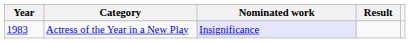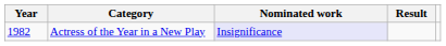 <table class="wikitable">
 <tr>
 <th scope="col" style="width:5em;">Year</th>
 <th scope="col" style="width:28em;">Category</th>
 <th scope="col" style="width:27em;">Nominated work</th>
 <th scope="col" style="width:5em;">Result</th>
 </tr>
 <tr>
-<td><a href='#'>1983</a></td>
+<td><a href='#'>1982</a></td>
 <td><a href='#'>Actress of the Year in a New Play</a></td>
 <td style="background: lavender;"><a href='#'>Insignificance</a></td>
 <td></td>
 <td></td>
 </tr>
 </table>
